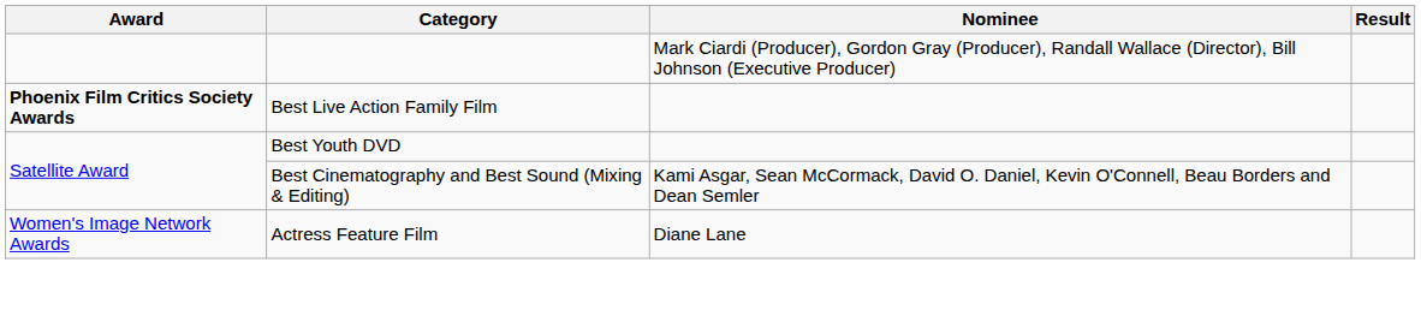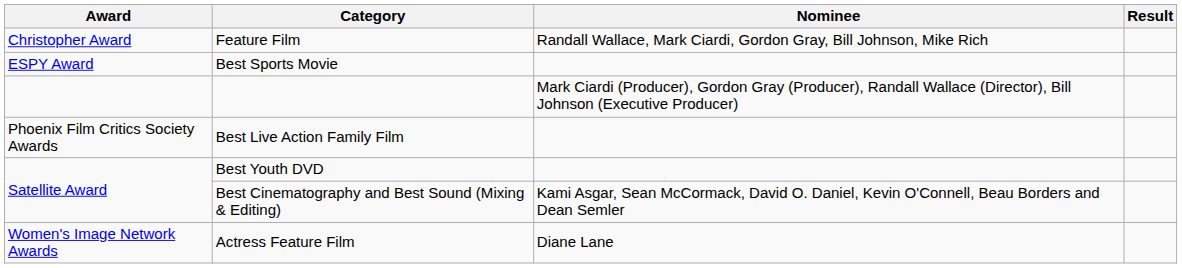 <table class="wikitable sortable">
 <tr>
 <th>Award</th>
 <th>Category</th>
 <th>Nominee</th>
 <th>Result</th>
 </tr>
 <tr>
+<td><a href='#'>Christopher Award</a></td>
+<td>Feature Film</td>
+<td>Randall Wallace, Mark Ciardi, Gordon Gray, Bill Johnson, Mike Rich</td>
+<td></td>
+</tr>
+<tr>
+<td><a href='#'>ESPY Award</a></td>
+<td>Best Sports Movie</td>
+<td></td>
+<td></td>
+</tr>
+<tr>
 <td></td>
 <td></td>
 <td>Mark Ciardi (Producer), Gordon Gray (Producer), Randall Wallace (Director), Bill Johnson (Executive Producer)</td>
 <td></td>
 </tr>
 <tr>
-<td><strong>Phoenix Film Critics Society Awards</strong></td>
+<td>Phoenix Film Critics Society Awards</td>
 <td>Best Live Action Family Film</td>
 <td></td>
 <td></td>
 </tr>
 <tr>
 <td rowspan="2"><a href='#'>Satellite Award</a></td>
 <td>Best Youth DVD</td>
 <td></td>
 <td></td>
 </tr>
 <tr>
 <td>Best Cinematography and Best Sound (Mixing & Editing)</td>
 <td>Kami Asgar, Sean McCormack, David O. Daniel, Kevin O'Connell, Beau Borders and Dean Semler</td>
 <td></td>
 </tr>
 <tr>
 <td><a href='#'>Women's Image Network Awards</a></td>
 <td>Actress Feature Film</td>
 <td>Diane Lane</td>
 <td></td>
 </tr>
 </table>
